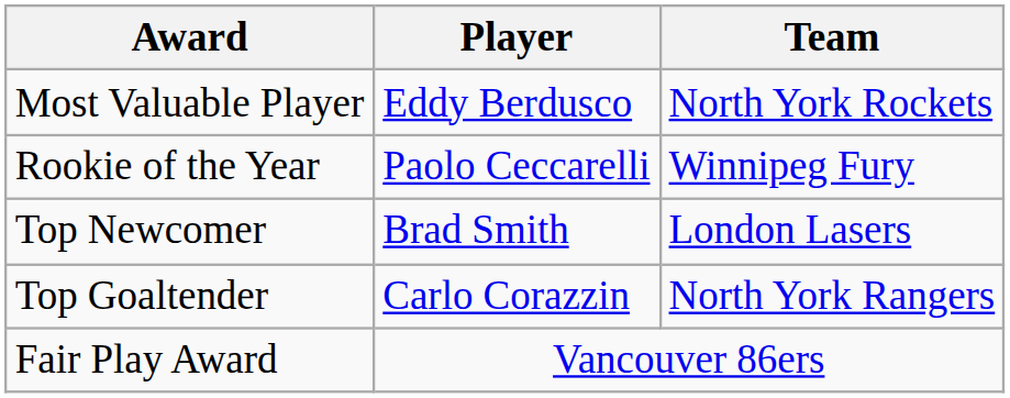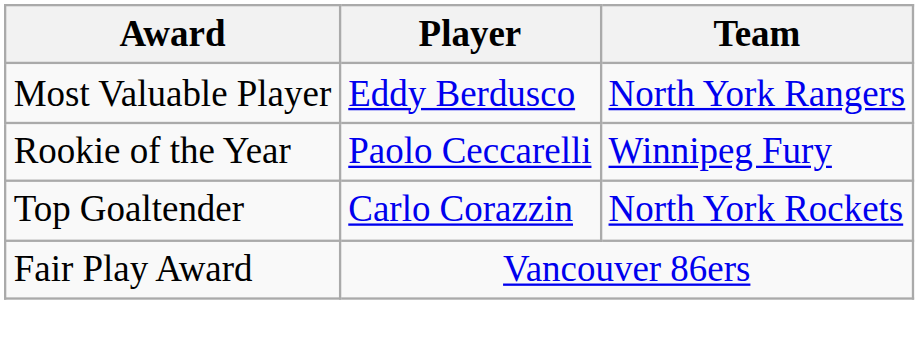 <table class="wikitable">
 <tr>
 <th>Award</th>
 <th>Player</th>
 <th>Team</th>
 </tr>
 <tr>
 <td>Most Valuable Player</td>
 <td> <a href='#'>Eddy Berdusco</a></td>
-<td><a href='#'>North York Rockets</a></td>
+<td><a href='#'>North York Rangers</a></td>
 </tr>
 <tr>
 <td>Rookie of the Year</td>
 <td>  <a href='#'>Paolo Ceccarelli</a></td>
 <td><a href='#'>Winnipeg Fury</a></td>
 </tr>
 <tr>
-<td>Top Newcomer</td>
-<td>  <a href='#'>Brad Smith</a></td>
-<td><a href='#'>London Lasers</a></td>
-</tr>
-<tr>
 <td>Top Goaltender</td>
 <td>  <a href='#'>Carlo Corazzin</a></td>
-<td><a href='#'>North York Rangers</a></td>
+<td><a href='#'>North York Rockets</a></td>
 </tr>
 <tr>
 <td>Fair Play Award</td>
 <td colspan=2 style="text-align: center;"><a href='#'>Vancouver 86ers</a></td>
 </tr>
 </table>
